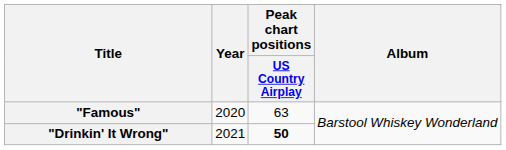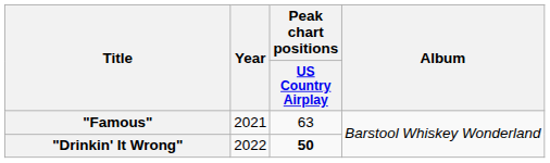 <table class="wikitable plainrowheaders" style="text-align:center;" border="1">
 <tr>
 <th scope="col" rowspan="2" style="width:15em;">Title</th>
 <th scope="col" rowspan="2">Year</th>
 <th scope="col" colspan="1">Peak chart positions</th>
 <th scope="col" rowspan="2">Album</th>
 </tr>
 <tr>
 <th scope="col" style="width:2em;font-size:90%;"><a href='#'>US<br>Country Airplay</a><br></th>
 </tr>
 <tr>
 <th scope="row">"Famous"</th>
-<td>2020</td>
+<td>2021</td>
 <td>63</td>
 <td rowspan="2"><em>Barstool Whiskey Wonderland</em></td>
 </tr>
 <tr>
 <th scope="row">"Drinkin' It Wrong"</th>
-<td>2021</td>
+<td>2022</td>
 <td><strong>50<br></strong></td>
 </tr>
 </table>
